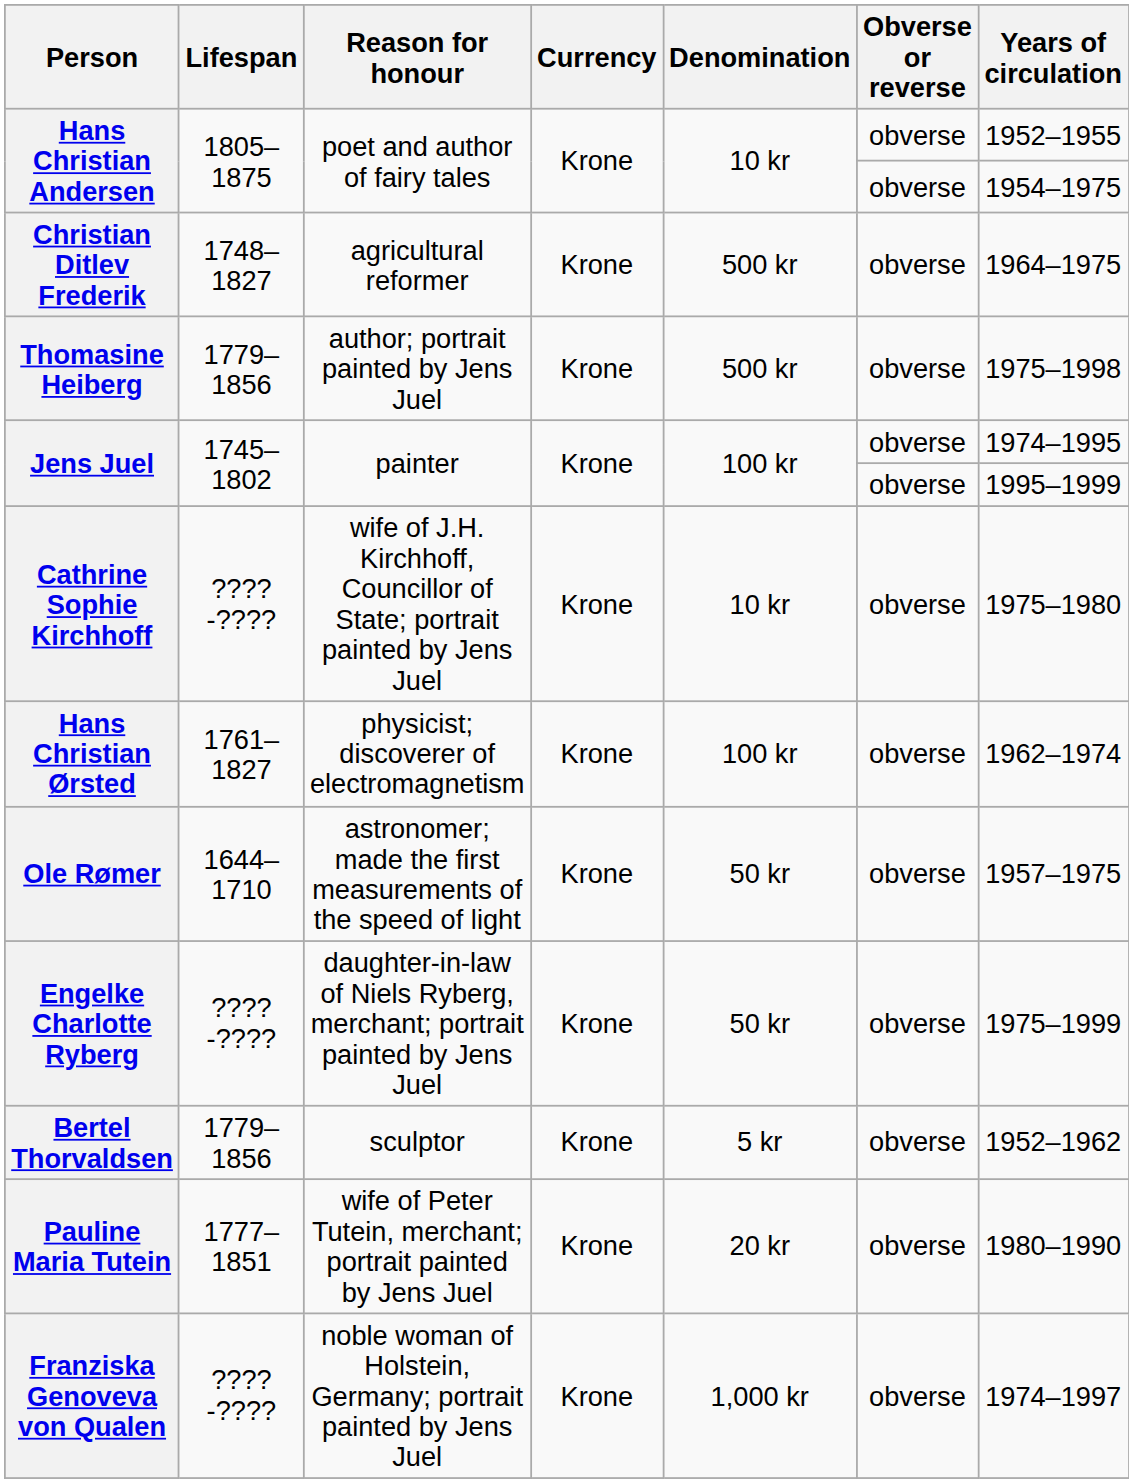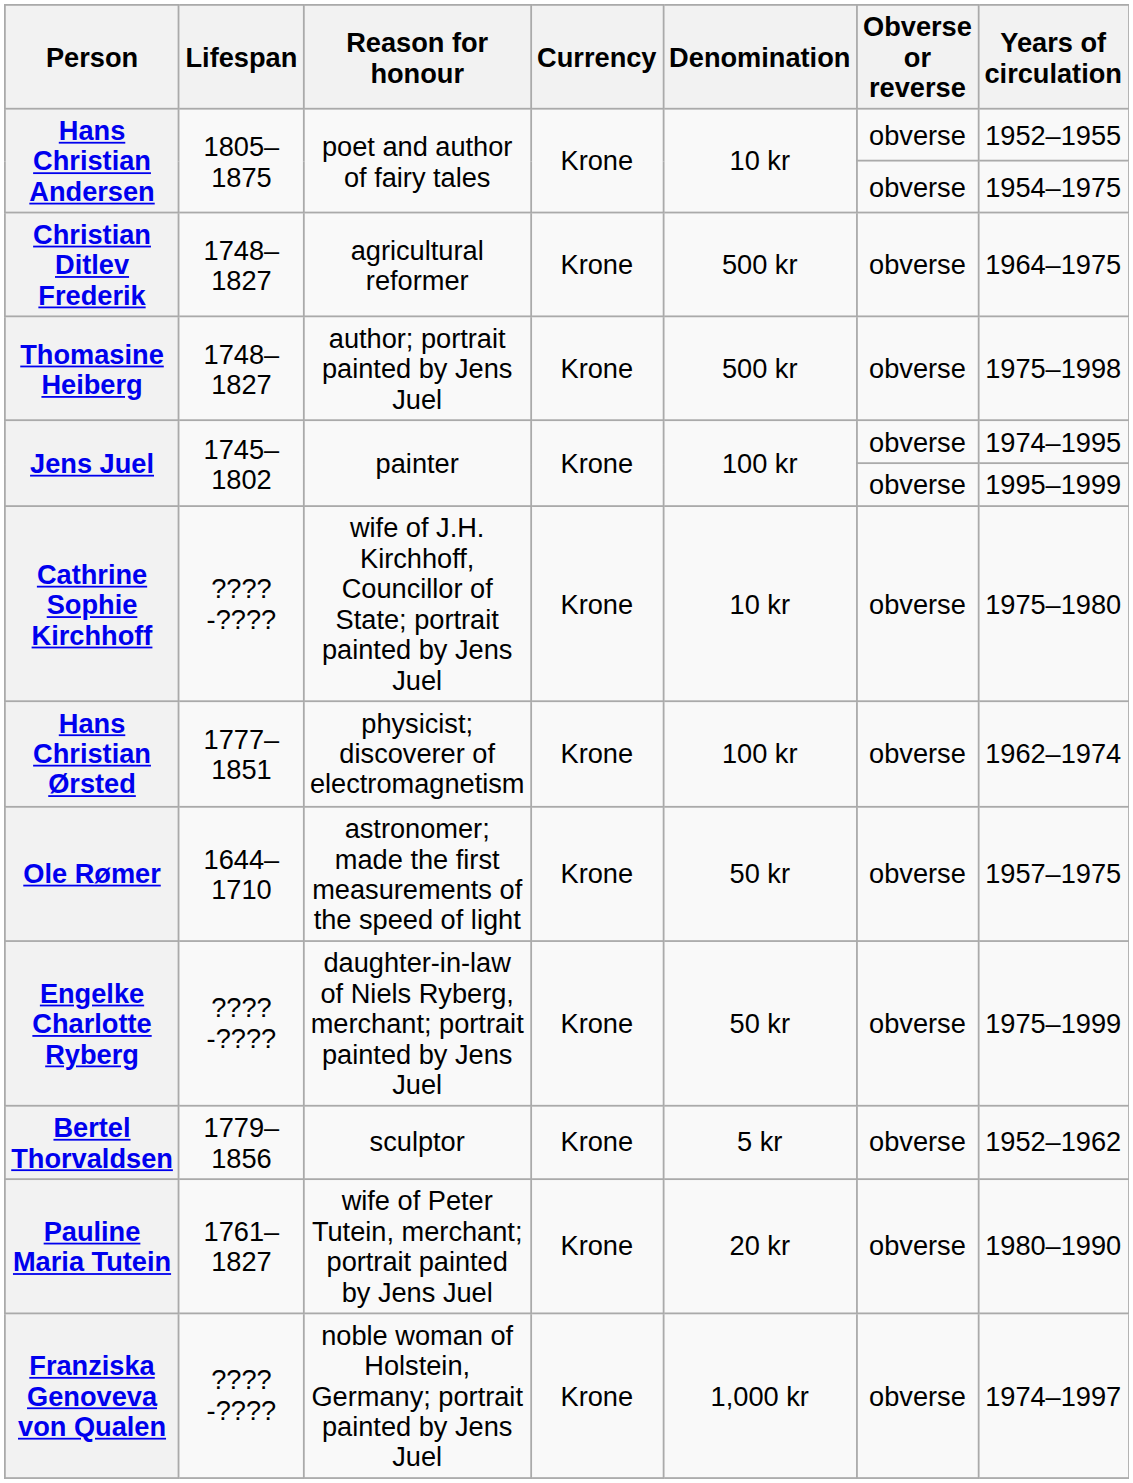 <table class="wikitable" style="font-size:95%; text-align:center;">
 <tr>
 <th>Person</th>
 <th>Lifespan</th>
 <th>Reason for honour</th>
 <th>Currency</th>
 <th>Denomination</th>
 <th>Obverse or reverse</th>
 <th>Years of circulation</th>
 </tr>
 <tr>
 <th rowspan="2"><a href='#'>Hans Christian Andersen</a></th>
 <td rowspan="2">1805–1875</td>
 <td rowspan="2">poet and author of fairy tales</td>
 <td rowspan="2">Krone</td>
 <td rowspan="2">10 kr</td>
 <td>obverse</td>
 <td>1952–1955</td>
 </tr>
 <tr>
 <td>obverse</td>
 <td>1954–1975</td>
 </tr>
 <tr>
 <th><a href='#'>Christian Ditlev Frederik</a></th>
 <td>1748–1827</td>
 <td>agricultural reformer</td>
 <td>Krone</td>
 <td>500 kr</td>
 <td>obverse</td>
 <td>1964–1975</td>
 </tr>
 <tr>
 <th><a href='#'>Thomasine Heiberg</a></th>
-<td>1779–1856</td>
+<td>1748–1827</td>
 <td>author; portrait painted by Jens Juel</td>
 <td>Krone</td>
 <td>500 kr</td>
 <td>obverse</td>
 <td>1975–1998</td>
 </tr>
 <tr>
 <th rowspan="2"><a href='#'>Jens Juel</a></th>
 <td rowspan="2">1745–1802</td>
 <td rowspan="2">painter</td>
 <td rowspan="2">Krone</td>
 <td rowspan="2">100 kr</td>
 <td>obverse</td>
 <td>1974–1995</td>
 </tr>
 <tr>
 <td>obverse</td>
 <td>1995–1999</td>
 </tr>
 <tr>
 <th><a href='#'>Cathrine Sophie Kirchhoff</a></th>
 <td>????-????</td>
 <td>wife of J.H. Kirchhoff, Councillor of State; portrait painted by Jens Juel</td>
 <td>Krone</td>
 <td>10 kr</td>
 <td>obverse</td>
 <td>1975–1980</td>
 </tr>
 <tr>
 <th><a href='#'>Hans Christian Ørsted</a></th>
-<td>1761–1827</td>
+<td>1777–1851</td>
 <td>physicist; discoverer of electromagnetism</td>
 <td>Krone</td>
 <td>100 kr</td>
 <td>obverse</td>
 <td>1962–1974</td>
 </tr>
 <tr>
 <th><a href='#'>Ole Rømer</a></th>
 <td>1644–1710</td>
 <td>astronomer; made the first measurements of the speed of light</td>
 <td>Krone</td>
 <td>50 kr</td>
 <td>obverse</td>
 <td>1957–1975</td>
 </tr>
 <tr>
 <th><a href='#'>Engelke Charlotte Ryberg</a></th>
 <td>????-????</td>
 <td>daughter-in-law of Niels Ryberg, merchant; portrait painted by Jens Juel</td>
 <td>Krone</td>
 <td>50 kr</td>
 <td>obverse</td>
 <td>1975–1999</td>
 </tr>
 <tr>
 <th><a href='#'>Bertel Thorvaldsen</a></th>
 <td>1779–1856</td>
 <td>sculptor</td>
 <td>Krone</td>
 <td>5 kr</td>
 <td>obverse</td>
 <td>1952–1962</td>
 </tr>
 <tr>
 <th><a href='#'>Pauline Maria Tutein</a></th>
-<td>1777–1851</td>
+<td>1761–1827</td>
 <td>wife of Peter Tutein, merchant; portrait painted by Jens Juel</td>
 <td>Krone</td>
 <td>20 kr</td>
 <td>obverse</td>
 <td>1980–1990</td>
 </tr>
 <tr>
 <th><a href='#'>Franziska Genoveva von Qualen</a></th>
 <td>????-????</td>
 <td>noble woman of Holstein, Germany; portrait painted by Jens Juel</td>
 <td>Krone</td>
 <td>1,000 kr</td>
 <td>obverse</td>
 <td>1974–1997</td>
 </tr>
 </table>
